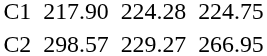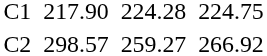 <table>
 <tr>
 <td>C1</td>
 <td></td>
 <td>217.90</td>
 <td></td>
 <td>224.28</td>
 <td></td>
 <td>224.75</td>
 </tr>
 <tr>
 <td>C2</td>
 <td></td>
 <td>298.57</td>
 <td></td>
-<td>229.27</td>
+<td>259.27</td>
 <td></td>
-<td>266.95</td>
+<td>266.92</td>
 </tr>
 </table>
